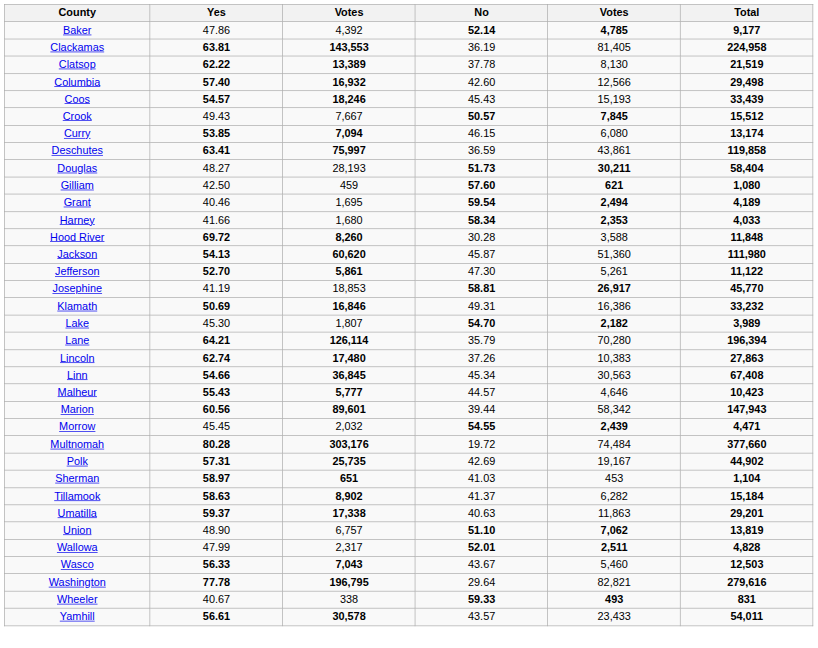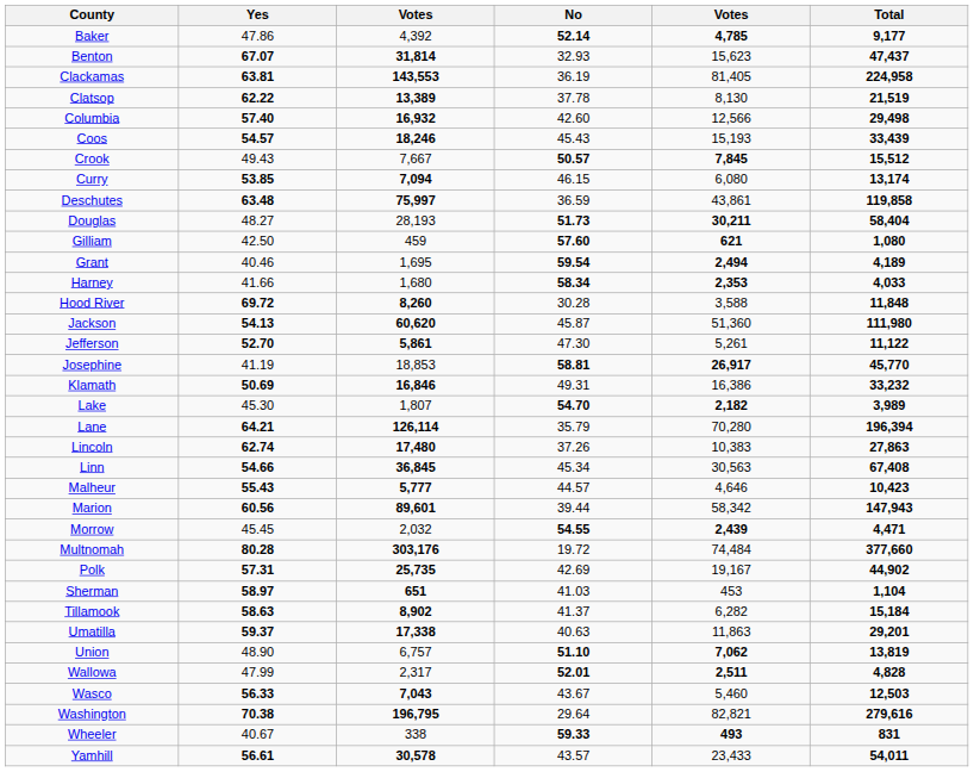 <table width="60%" class="wikitable sortable">
 <tr>
 <th width="11%">County</th>
 <th width="10%">Yes</th>
 <th width="10%">Votes</th>
 <th width="10%">No</th>
 <th width="10%">Votes</th>
 <th width="10%">Total</th>
 </tr>
 <tr>
 <td align="center"><a href='#'>Baker</a></td>
 <td align="center">47.86</td>
 <td align="center">4,392</td>
 <td align="center"><strong>52.14</strong></td>
 <td align="center"><strong>4,785</strong></td>
 <td align="center"><strong>9,177</strong></td>
+</tr>
+<tr>
+<td align="center"><a href='#'>Benton</a></td>
+<td align="center"><strong>67.07</strong></td>
+<td align="center"><strong>31,814</strong></td>
+<td align="center">32.93</td>
+<td align="center">15,623</td>
+<td align="center"><strong>47,437</strong></td>
 </tr>
 <tr>
 <td align="center"><a href='#'>Clackamas</a></td>
 <td align="center"><strong>63.81</strong></td>
 <td align="center"><strong>143,553</strong></td>
 <td align="center">36.19</td>
 <td align="center">81,405</td>
 <td align="center"><strong>224,958</strong></td>
 </tr>
 <tr>
 <td align="center"><a href='#'>Clatsop</a></td>
 <td align="center"><strong>62.22</strong></td>
 <td align="center"><strong>13,389</strong></td>
 <td align="center">37.78</td>
 <td align="center">8,130</td>
 <td align="center"><strong>21,519</strong></td>
 </tr>
 <tr>
 <td align="center"><a href='#'>Columbia</a></td>
 <td align="center"><strong>57.40</strong></td>
 <td align="center"><strong>16,932</strong></td>
 <td align="center">42.60</td>
 <td align="center">12,566</td>
 <td align="center"><strong>29,498</strong></td>
 </tr>
 <tr>
 <td align="center"><a href='#'>Coos</a></td>
 <td align="center"><strong>54.57</strong></td>
 <td align="center"><strong>18,246</strong></td>
 <td align="center">45.43</td>
 <td align="center">15,193</td>
 <td align="center"><strong>33,439</strong></td>
 </tr>
 <tr>
 <td align="center"><a href='#'>Crook</a></td>
 <td align="center">49.43</td>
 <td align="center">7,667</td>
 <td align="center"><strong>50.57</strong></td>
 <td align="center"><strong>7,845</strong></td>
 <td align="center"><strong>15,512</strong></td>
 </tr>
 <tr>
 <td align="center"><a href='#'>Curry</a></td>
 <td align="center"><strong>53.85</strong></td>
 <td align="center"><strong>7,094</strong></td>
 <td align="center">46.15</td>
 <td align="center">6,080</td>
 <td align="center"><strong>13,174</strong></td>
 </tr>
 <tr>
 <td align="center"><a href='#'>Deschutes</a></td>
-<td align="center"><strong>63.41</strong></td>
+<td align="center"><strong>63.48</strong></td>
 <td align="center"><strong>75,997</strong></td>
 <td align="center">36.59</td>
 <td align="center">43,861</td>
 <td align="center"><strong>119,858</strong></td>
 </tr>
 <tr>
 <td align="center"><a href='#'>Douglas</a></td>
 <td align="center">48.27</td>
 <td align="center">28,193</td>
 <td align="center"><strong>51.73</strong></td>
 <td align="center"><strong>30,211</strong></td>
 <td align="center"><strong>58,404</strong></td>
 </tr>
 <tr>
 <td align="center"><a href='#'>Gilliam</a></td>
 <td align="center">42.50</td>
 <td align="center">459</td>
 <td align="center"><strong>57.60</strong></td>
 <td align="center"><strong>621</strong></td>
 <td align="center"><strong>1,080</strong></td>
 </tr>
 <tr>
 <td align="center"><a href='#'>Grant</a></td>
 <td align="center">40.46</td>
 <td align="center">1,695</td>
 <td align="center"><strong>59.54</strong></td>
 <td align="center"><strong>2,494</strong></td>
 <td align="center"><strong>4,189</strong></td>
 </tr>
 <tr>
 <td align="center"><a href='#'>Harney</a></td>
 <td align="center">41.66</td>
 <td align="center">1,680</td>
 <td align="center"><strong>58.34</strong></td>
 <td align="center"><strong>2,353</strong></td>
 <td align="center"><strong>4,033</strong></td>
 </tr>
 <tr>
 <td align="center"><a href='#'>Hood River</a></td>
 <td align="center"><strong>69.72</strong></td>
 <td align="center"><strong>8,260</strong></td>
 <td align="center">30.28</td>
 <td align="center">3,588</td>
 <td align="center"><strong>11,848</strong></td>
 </tr>
 <tr>
 <td align="center"><a href='#'>Jackson</a></td>
 <td align="center"><strong>54.13</strong></td>
 <td align="center"><strong>60,620</strong></td>
 <td align="center">45.87</td>
 <td align="center">51,360</td>
 <td align="center"><strong>111,980</strong></td>
 </tr>
 <tr>
 <td align="center"><a href='#'>Jefferson</a></td>
 <td align="center"><strong>52.70</strong></td>
 <td align="center"><strong>5,861</strong></td>
 <td align="center">47.30</td>
 <td align="center">5,261</td>
 <td align="center"><strong>11,122</strong></td>
 </tr>
 <tr>
 <td align="center"><a href='#'>Josephine</a></td>
 <td align="center">41.19</td>
 <td align="center">18,853</td>
 <td align="center"><strong>58.81</strong></td>
 <td align="center"><strong>26,917</strong></td>
 <td align="center"><strong>45,770</strong></td>
 </tr>
 <tr>
 <td align="center"><a href='#'>Klamath</a></td>
 <td align="center"><strong>50.69</strong></td>
 <td align="center"><strong>16,846</strong></td>
 <td align="center">49.31</td>
 <td align="center">16,386</td>
 <td align="center"><strong>33,232</strong></td>
 </tr>
 <tr>
 <td align="center"><a href='#'>Lake</a></td>
 <td align="center">45.30</td>
 <td align="center">1,807</td>
 <td align="center"><strong>54.70</strong></td>
 <td align="center"><strong>2,182</strong></td>
 <td align="center"><strong>3,989</strong></td>
 </tr>
 <tr>
 <td align="center"><a href='#'>Lane</a></td>
 <td align="center"><strong>64.21</strong></td>
 <td align="center"><strong>126,114</strong></td>
 <td align="center">35.79</td>
 <td align="center">70,280</td>
 <td align="center"><strong>196,394</strong></td>
 </tr>
 <tr>
 <td align="center"><a href='#'>Lincoln</a></td>
 <td align="center"><strong>62.74</strong></td>
 <td align="center"><strong>17,480</strong></td>
 <td align="center">37.26</td>
 <td align="center">10,383</td>
 <td align="center"><strong>27,863</strong></td>
 </tr>
 <tr>
 <td align="center"><a href='#'>Linn</a></td>
 <td align="center"><strong>54.66</strong></td>
 <td align="center"><strong>36,845</strong></td>
 <td align="center">45.34</td>
 <td align="center">30,563</td>
 <td align="center"><strong>67,408</strong></td>
 </tr>
 <tr>
 <td align="center"><a href='#'>Malheur</a></td>
 <td align="center"><strong>55.43</strong></td>
 <td align="center"><strong>5,777</strong></td>
 <td align="center">44.57</td>
 <td align="center">4,646</td>
 <td align="center"><strong>10,423</strong></td>
 </tr>
 <tr>
 <td align="center"><a href='#'>Marion</a></td>
 <td align="center"><strong>60.56</strong></td>
 <td align="center"><strong>89,601</strong></td>
 <td align="center">39.44</td>
 <td align="center">58,342</td>
 <td align="center"><strong>147,943</strong></td>
 </tr>
 <tr>
 <td align="center"><a href='#'>Morrow</a></td>
 <td align="center">45.45</td>
 <td align="center">2,032</td>
 <td align="center"><strong>54.55</strong></td>
 <td align="center"><strong>2,439</strong></td>
 <td align="center"><strong>4,471</strong></td>
 </tr>
 <tr>
 <td align="center"><a href='#'>Multnomah</a></td>
 <td align="center"><strong>80.28</strong></td>
 <td align="center"><strong>303,176</strong></td>
 <td align="center">19.72</td>
 <td align="center">74,484</td>
 <td align="center"><strong>377,660</strong></td>
 </tr>
 <tr>
 <td align="center"><a href='#'>Polk</a></td>
 <td align="center"><strong>57.31</strong></td>
 <td align="center"><strong>25,735</strong></td>
 <td align="center">42.69</td>
 <td align="center">19,167</td>
 <td align="center"><strong>44,902</strong></td>
 </tr>
 <tr>
 <td align="center"><a href='#'>Sherman</a></td>
 <td align="center"><strong>58.97</strong></td>
 <td align="center"><strong>651</strong></td>
 <td align="center">41.03</td>
 <td align="center">453</td>
 <td align="center"><strong>1,104</strong></td>
 </tr>
 <tr>
 <td align="center"><a href='#'>Tillamook</a></td>
 <td align="center"><strong>58.63</strong></td>
 <td align="center"><strong>8,902</strong></td>
 <td align="center">41.37</td>
 <td align="center">6,282</td>
 <td align="center"><strong>15,184</strong></td>
 </tr>
 <tr>
 <td align="center"><a href='#'>Umatilla</a></td>
 <td align="center"><strong>59.37</strong></td>
 <td align="center"><strong>17,338</strong></td>
 <td align="center">40.63</td>
 <td align="center">11,863</td>
 <td align="center"><strong>29,201</strong></td>
 </tr>
 <tr>
 <td align="center"><a href='#'>Union</a></td>
 <td align="center">48.90</td>
 <td align="center">6,757</td>
 <td align="center"><strong>51.10</strong></td>
 <td align="center"><strong>7,062</strong></td>
 <td align="center"><strong>13,819</strong></td>
 </tr>
 <tr>
 <td align="center"><a href='#'>Wallowa</a></td>
 <td align="center">47.99</td>
 <td align="center">2,317</td>
 <td align="center"><strong>52.01</strong></td>
 <td align="center"><strong>2,511</strong></td>
 <td align="center"><strong>4,828</strong></td>
 </tr>
 <tr>
 <td align="center"><a href='#'>Wasco</a></td>
 <td align="center"><strong>56.33</strong></td>
 <td align="center"><strong>7,043</strong></td>
 <td align="center">43.67</td>
 <td align="center">5,460</td>
 <td align="center"><strong>12,503</strong></td>
 </tr>
 <tr>
 <td align="center"><a href='#'>Washington</a></td>
-<td align="center"><strong>77.78</strong></td>
+<td align="center"><strong>70.38</strong></td>
 <td align="center"><strong>196,795</strong></td>
 <td align="center">29.64</td>
 <td align="center">82,821</td>
 <td align="center"><strong>279,616</strong></td>
 </tr>
 <tr>
 <td align="center"><a href='#'>Wheeler</a></td>
 <td align="center">40.67</td>
 <td align="center">338</td>
 <td align="center"><strong>59.33</strong></td>
 <td align="center"><strong>493</strong></td>
 <td align="center"><strong>831</strong></td>
 </tr>
 <tr>
 <td align="center"><a href='#'>Yamhill</a></td>
 <td align="center"><strong>56.61</strong></td>
 <td align="center"><strong>30,578</strong></td>
 <td align="center">43.57</td>
 <td align="center">23,433</td>
 <td align="center"><strong>54,011</strong></td>
 </tr>
 </table>
